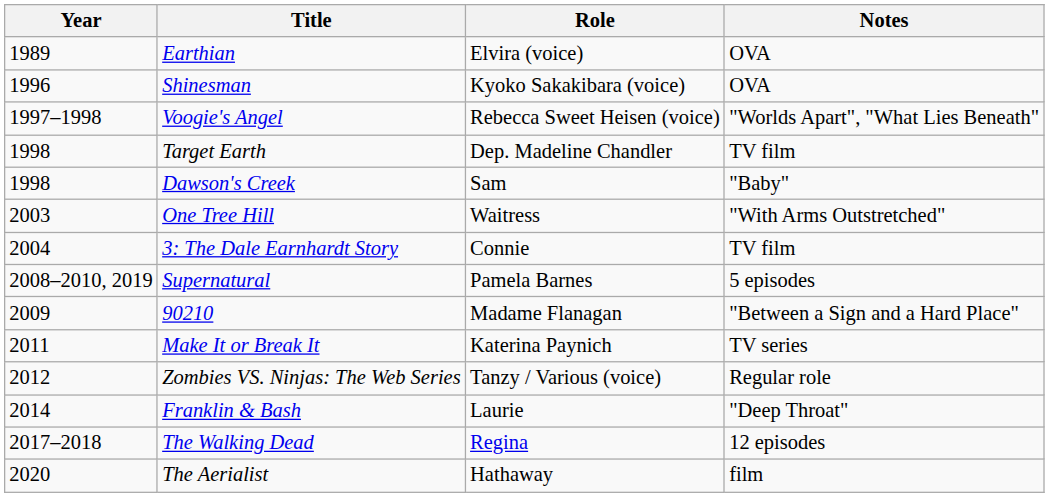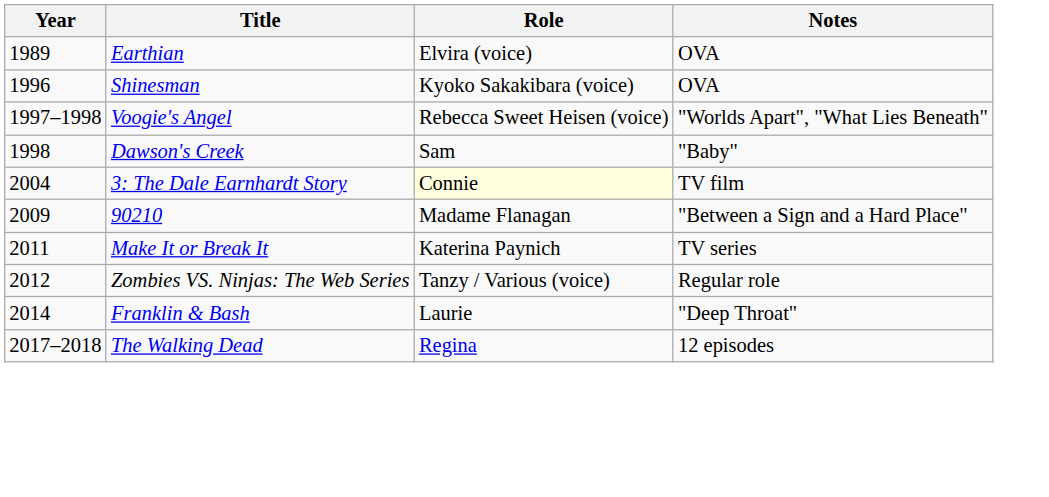 <table class="wikitable sortable">
 <tr>
 <th>Year</th>
 <th>Title</th>
 <th>Role</th>
 <th class="unsortable">Notes</th>
 </tr>
 <tr>
 <td>1989</td>
 <td><em><a href='#'>Earthian</a></em></td>
 <td>Elvira (voice)</td>
 <td>OVA</td>
 </tr>
 <tr>
 <td>1996</td>
 <td><em><a href='#'>Shinesman</a></em></td>
 <td>Kyoko Sakakibara (voice)</td>
 <td>OVA</td>
 </tr>
 <tr>
 <td>1997–1998</td>
 <td><em><a href='#'>Voogie's Angel</a></em></td>
 <td>Rebecca Sweet Heisen (voice)</td>
 <td>"Worlds Apart", "What Lies Beneath"</td>
 </tr>
 <tr>
 <td>1998</td>
-<td><em>Target Earth</em></td>
-<td>Dep. Madeline Chandler</td>
-<td>TV film</td>
-</tr>
-<tr>
-<td>1998</td>
 <td><em><a href='#'>Dawson's Creek</a></em></td>
 <td>Sam</td>
 <td>"Baby"</td>
 </tr>
 <tr>
-<td>2003</td>
-<td><em><a href='#'>One Tree Hill</a></em></td>
-<td>Waitress</td>
-<td>"With Arms Outstretched"</td>
-</tr>
-<tr>
 <td>2004</td>
 <td><em><a href='#'>3: The Dale Earnhardt Story</a></em></td>
-<td>Connie</td>
+<td style="background: lightyellow;">Connie</td>
 <td>TV film</td>
-</tr>
-<tr>
-<td>2008–2010, 2019</td>
-<td><em><a href='#'>Supernatural</a></em></td>
-<td>Pamela Barnes</td>
-<td>5 episodes</td>
 </tr>
 <tr>
 <td>2009</td>
 <td><em><a href='#'>90210</a></em></td>
 <td>Madame Flanagan</td>
 <td>"Between a Sign and a Hard Place"</td>
 </tr>
 <tr>
 <td>2011</td>
 <td><em><a href='#'>Make It or Break It</a></em></td>
 <td>Katerina Paynich</td>
 <td>TV series</td>
 </tr>
 <tr>
 <td>2012</td>
 <td><em>Zombies VS. Ninjas: The Web Series</em></td>
 <td>Tanzy / Various (voice)</td>
 <td>Regular role</td>
 </tr>
 <tr>
 <td>2014</td>
 <td><em><a href='#'>Franklin & Bash</a></em></td>
 <td>Laurie</td>
 <td>"Deep Throat"</td>
 </tr>
 <tr>
 <td>2017–2018</td>
 <td><em><a href='#'>The Walking Dead</a></em></td>
 <td><a href='#'>Regina</a></td>
 <td>12 episodes</td>
 </tr>
-<tr>
-<td>2020</td>
-<td><em>The Aerialist</em></td>
-<td>Hathaway</td>
-<td>film</td>
-</tr>
 </table>
